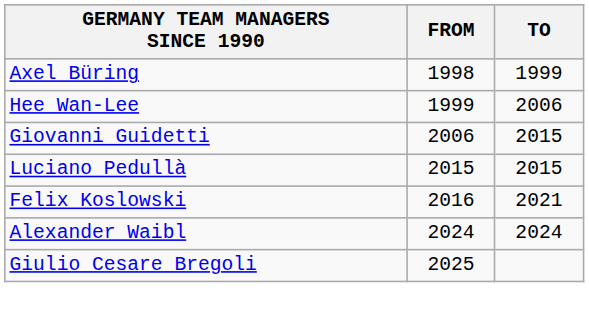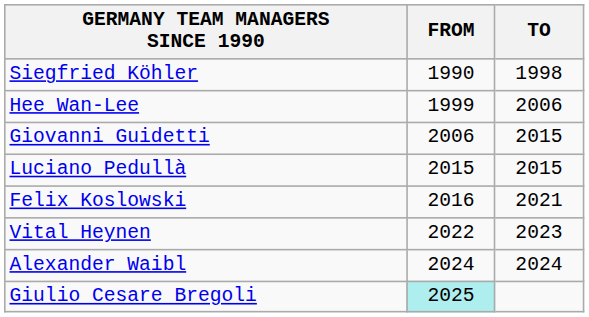 <table class=wikitable style="font-size:95%;">
 <tr>
 <th align="left" style="width: 20em">GERMANY TEAM MANAGERS<br> SINCE 1990</th>
 <th align="left" style="width: 4em">FROM</th>
 <th align="left" style="width: 4em">TO</th>
 </tr>
 <tr>
-<td> <a href='#'>Axel Büring</a></td>
+<td> <a href='#'>Siegfried Köhler</a></td>
+<td align="center">1990</td>
 <td align="center">1998</td>
-<td align="center">1999</td>
 </tr>
 <tr>
 <td> <a href='#'>Hee Wan-Lee</a></td>
 <td align="center">1999</td>
 <td align="center">2006</td>
 </tr>
 <tr>
 <td> <a href='#'>Giovanni Guidetti</a></td>
 <td align="center">2006</td>
 <td align="center">2015</td>
 </tr>
 <tr>
 <td> <a href='#'>Luciano Pedullà</a></td>
 <td align="center">2015</td>
 <td align="center">2015</td>
 </tr>
 <tr>
 <td> <a href='#'>Felix Koslowski</a></td>
 <td align="center">2016</td>
 <td align="center">2021</td>
 </tr>
 <tr>
+<td> <a href='#'>Vital Heynen</a></td>
+<td align="center">2022</td>
+<td align="center">2023</td>
+</tr>
+<tr>
 <td> <a href='#'>Alexander Waibl</a></td>
 <td align="center">2024</td>
 <td align="center">2024</td>
 </tr>
 <tr>
 <td> <a href='#'>Giulio Cesare Bregoli</a></td>
-<td align="center">2025</td>
+<td align="center" style="background: paleturquoise;">2025</td>
 <td align="center"></td>
 </tr>
 </table>
